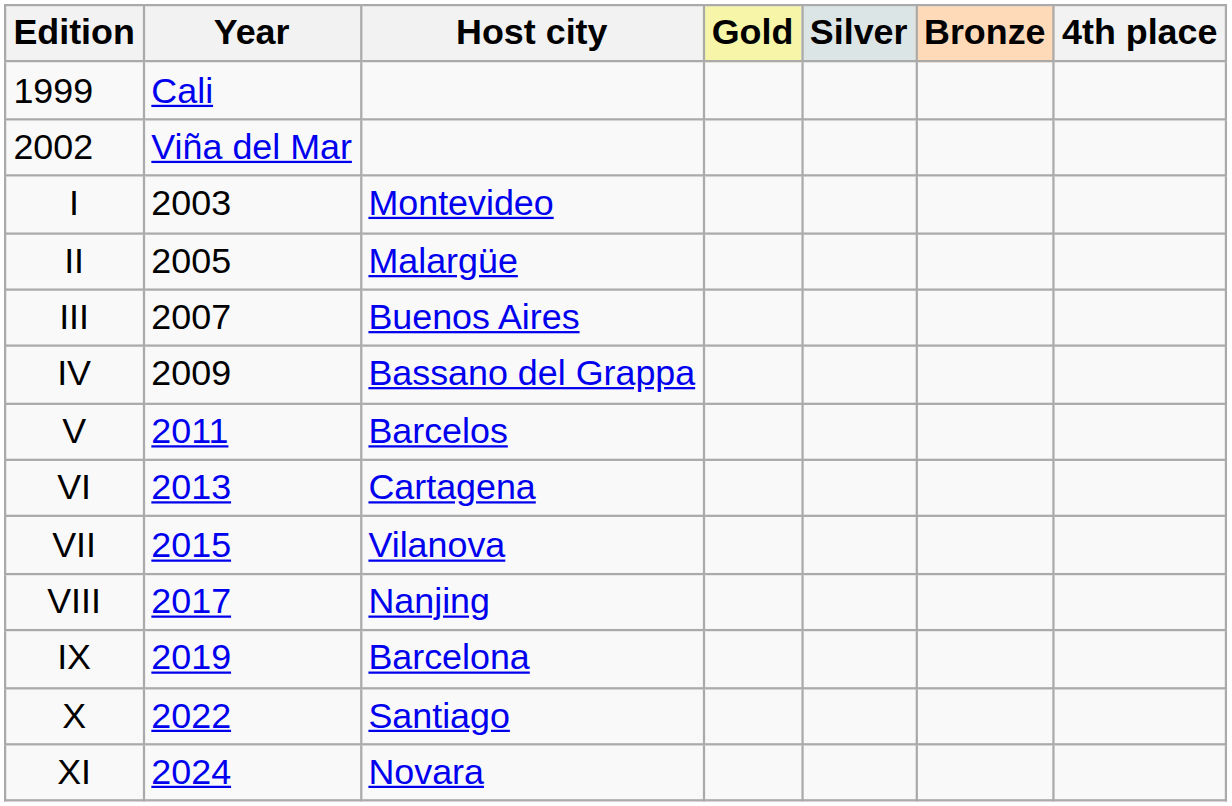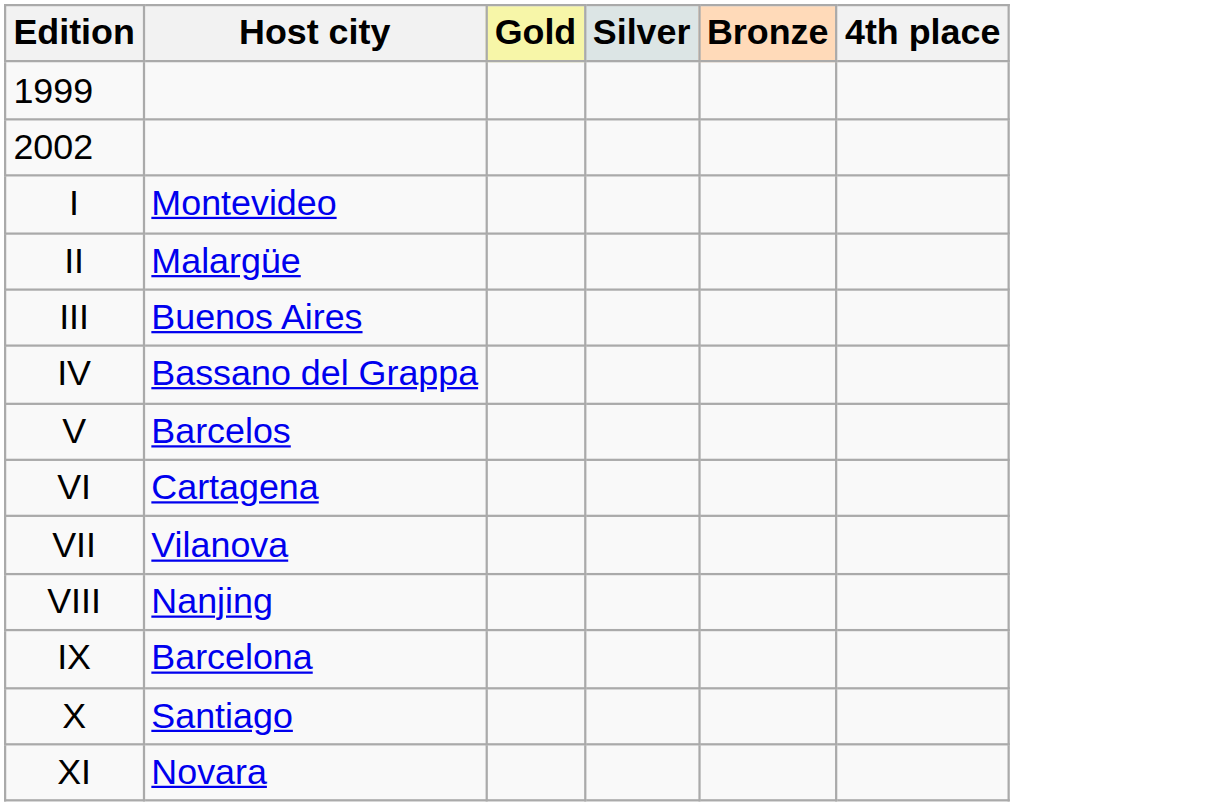 <table class="wikitable sortable">
 <tr>
 <th>Edition</th>
-<th>Year</th>
 <th>Host city</th>
 <th style="background-color: #F7F6A8;"> Gold</th>
 <th style="background-color: #DCE5E5;"> Silver</th>
 <th style="background-color: #FFDAB9;"> Bronze</th>
 <th>4th place</th>
 </tr>
 <tr NO>
 <td>1999</td>
-<td> <a href='#'>Cali</a></td>
 <td></td>
 <td></td>
 <td></td>
 <td></td>
 <td></td>
 </tr>
 <tr>
 <td>2002</td>
-<td> <a href='#'>Viña del Mar</a></td>
 <td></td>
 <td></td>
 <td></td>
 <td></td>
 <td></td>
 </tr>
 <tr>
 <td align=center>I</td>
-<td>2003</td>
 <td> <a href='#'>Montevideo</a></td>
 <td></td>
 <td></td>
 <td></td>
 <td></td>
 </tr>
 <tr NO>
 <td align=center>II</td>
-<td>2005</td>
 <td> <a href='#'>Malargüe</a></td>
 <td></td>
 <td></td>
 <td></td>
 <td></td>
 </tr>
 <tr>
 <td align=center>III</td>
-<td>2007</td>
 <td> <a href='#'>Buenos Aires</a></td>
 <td></td>
 <td></td>
 <td></td>
 <td></td>
 </tr>
 <tr>
 <td align=center>IV</td>
-<td>2009</td>
 <td> <a href='#'>Bassano del Grappa</a></td>
 <td></td>
 <td></td>
 <td></td>
 <td></td>
 </tr>
 <tr>
 <td align=center>V</td>
-<td><a href='#'>2011</a></td>
 <td> <a href='#'>Barcelos</a></td>
 <td></td>
 <td></td>
 <td></td>
 <td></td>
 </tr>
 <tr>
 <td align=center>VI</td>
-<td><a href='#'>2013</a></td>
 <td> <a href='#'>Cartagena</a></td>
 <td></td>
 <td></td>
 <td></td>
 <td></td>
 </tr>
 <tr>
 <td align=center>VII</td>
-<td><a href='#'>2015</a></td>
 <td> <a href='#'>Vilanova</a></td>
 <td></td>
 <td></td>
 <td></td>
 <td></td>
 </tr>
 <tr>
 <td align=center>VIII</td>
-<td><a href='#'>2017</a></td>
 <td> <a href='#'>Nanjing</a></td>
 <td></td>
 <td></td>
 <td></td>
 <td></td>
 </tr>
 <tr>
 <td align=center>IX</td>
-<td><a href='#'>2019</a></td>
 <td> <a href='#'>Barcelona</a></td>
 <td></td>
 <td></td>
 <td></td>
 <td></td>
 </tr>
 <tr>
 <td align=center>X</td>
-<td><a href='#'>2022</a></td>
 <td> <a href='#'>Santiago</a></td>
 <td></td>
 <td></td>
 <td></td>
 <td></td>
 </tr>
 <tr>
 <td align=center>XI</td>
-<td><a href='#'>2024</a></td>
 <td> <a href='#'>Novara</a></td>
 <td></td>
 <td></td>
 <td></td>
 <td></td>
 </tr>
 </table>
